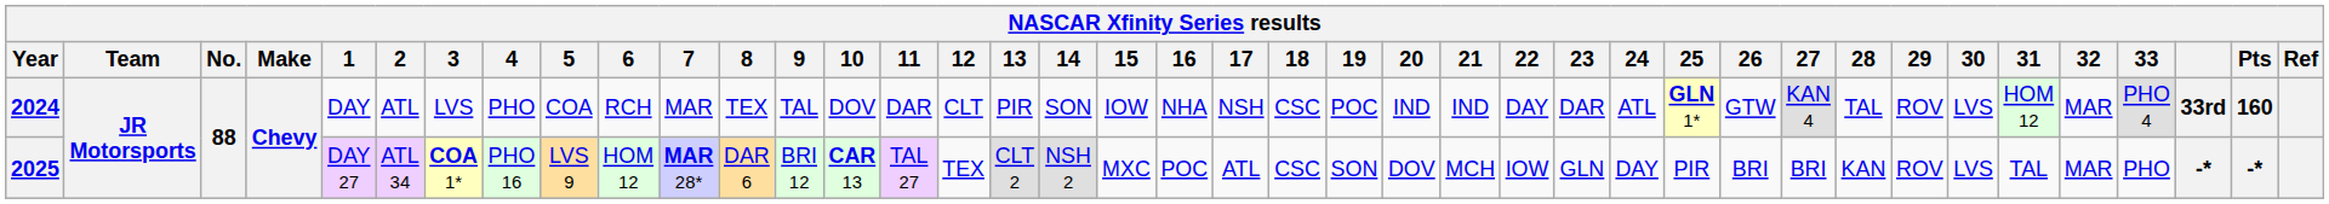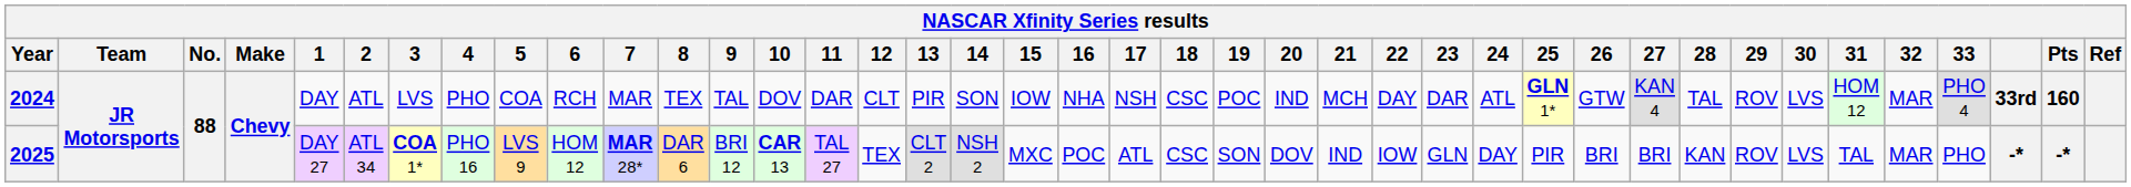 <table class="wikitable" style="text-align:center; font-size:75%">
 <tr>
 <th colspan=42><a href='#'>NASCAR Xfinity Series</a> results</th>
 </tr>
 <tr>
 <th>Year</th>
 <th>Team</th>
 <th>No.</th>
 <th>Make</th>
 <th>1</th>
 <th>2</th>
 <th>3</th>
 <th>4</th>
 <th>5</th>
 <th>6</th>
 <th>7</th>
 <th>8</th>
 <th>9</th>
 <th>10</th>
 <th>11</th>
 <th>12</th>
 <th>13</th>
 <th>14</th>
 <th>15</th>
 <th>16</th>
 <th>17</th>
 <th>18</th>
 <th>19</th>
 <th>20</th>
 <th>21</th>
 <th>22</th>
 <th>23</th>
 <th>24</th>
 <th>25</th>
 <th>26</th>
 <th>27</th>
 <th>28</th>
 <th>29</th>
 <th>30</th>
 <th>31</th>
 <th>32</th>
 <th>33</th>
 <th></th>
 <th>Pts</th>
 <th>Ref</th>
 </tr>
 <tr>
 <th><a href='#'>2024</a></th>
 <th rowspan=2><a href='#'>JR Motorsports</a></th>
 <th rowspan=2>88</th>
 <th rowspan=2><a href='#'>Chevy</a></th>
 <td><a href='#'>DAY</a></td>
 <td><a href='#'>ATL</a></td>
 <td><a href='#'>LVS</a></td>
 <td><a href='#'>PHO</a></td>
 <td><a href='#'>COA</a></td>
 <td><a href='#'>RCH</a></td>
 <td><a href='#'>MAR</a></td>
 <td><a href='#'>TEX</a></td>
 <td><a href='#'>TAL</a></td>
 <td><a href='#'>DOV</a></td>
 <td><a href='#'>DAR</a></td>
 <td><a href='#'>CLT</a></td>
 <td><a href='#'>PIR</a></td>
 <td><a href='#'>SON</a></td>
 <td><a href='#'>IOW</a></td>
 <td><a href='#'>NHA</a></td>
 <td><a href='#'>NSH</a></td>
 <td><a href='#'>CSC</a></td>
 <td><a href='#'>POC</a></td>
 <td><a href='#'>IND</a></td>
-<td><a href='#'>IND</a></td>
+<td><a href='#'>MCH</a></td>
 <td><a href='#'>DAY</a></td>
 <td><a href='#'>DAR</a></td>
 <td><a href='#'>ATL</a></td>
 <td style="background:#FFFFBF;"><strong><a href='#'>GLN</a></strong><br><small>1*</small></td>
 <td><a href='#'>GTW</a></td>
 <td style="background:#DFDFDF;"><a href='#'>KAN</a><br><small>4</small></td>
 <td><a href='#'>TAL</a></td>
 <td><a href='#'>ROV</a></td>
 <td><a href='#'>LVS</a></td>
 <td style="background:#DFFFDF;"><a href='#'>HOM</a><br><small>12</small></td>
 <td><a href='#'>MAR</a></td>
 <td style="background:#DFDFDF;"><a href='#'>PHO</a><br><small>4</small></td>
 <th>33rd</th>
 <th>160</th>
 <th></th>
 </tr>
 <tr>
 <th><a href='#'>2025</a></th>
 <td style="background:#EFCFFF;"><a href='#'>DAY</a><br><small>27</small></td>
 <td style="background:#EFCFFF;"><a href='#'>ATL</a><br><small>34</small></td>
 <td style="background:#FFFFBF;"><strong><a href='#'>COA</a></strong><br><small>1*</small></td>
 <td style="background:#DFFFDF;"><a href='#'>PHO</a><br><small>16</small></td>
 <td style="background:#FFDF9F;"><a href='#'>LVS</a><br><small>9</small></td>
 <td style="background:#DFFFDF;"><a href='#'>HOM</a><br><small>12</small></td>
 <td style="background:#CFCFFF;"><strong><a href='#'>MAR</a></strong><br><small>28*</small></td>
 <td style="background:#FFDF9F;"><a href='#'>DAR</a><br><small>6</small></td>
 <td style="background:#DFFFDF;"><a href='#'>BRI</a><br><small>12</small></td>
 <td style="background:#DFFFDF;"><strong><a href='#'>CAR</a></strong><br><small>13</small></td>
 <td style="background:#EFCFFF;"><a href='#'>TAL</a><br><small>27</small></td>
 <td><a href='#'>TEX</a></td>
 <td style="background:#DFDFDF;"><a href='#'>CLT</a><br><small>2</small></td>
 <td style="background:#DFDFDF;"><a href='#'>NSH</a><br><small>2</small></td>
 <td><a href='#'>MXC</a></td>
 <td><a href='#'>POC</a></td>
 <td><a href='#'>ATL</a></td>
 <td><a href='#'>CSC</a></td>
 <td><a href='#'>SON</a></td>
 <td><a href='#'>DOV</a></td>
-<td><a href='#'>MCH</a></td>
+<td><a href='#'>IND</a></td>
 <td><a href='#'>IOW</a></td>
 <td><a href='#'>GLN</a></td>
 <td><a href='#'>DAY</a></td>
 <td><a href='#'>PIR</a></td>
 <td><a href='#'>BRI</a></td>
 <td><a href='#'>BRI</a></td>
 <td><a href='#'>KAN</a></td>
 <td><a href='#'>ROV</a></td>
 <td><a href='#'>LVS</a></td>
 <td><a href='#'>TAL</a></td>
 <td><a href='#'>MAR</a></td>
 <td><a href='#'>PHO</a></td>
 <th>-*</th>
 <th>-*</th>
 <th></th>
 </tr>
 </table>
